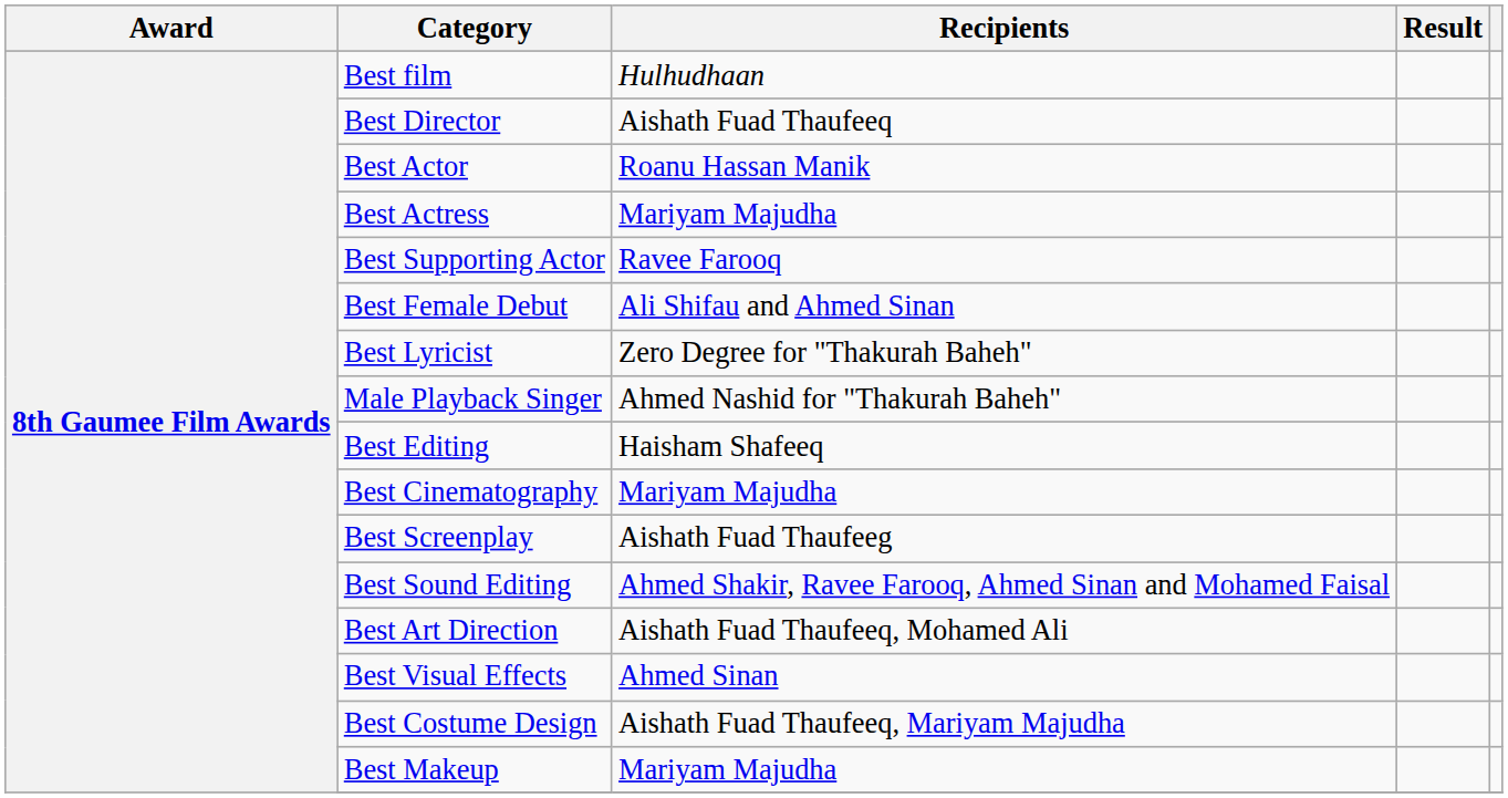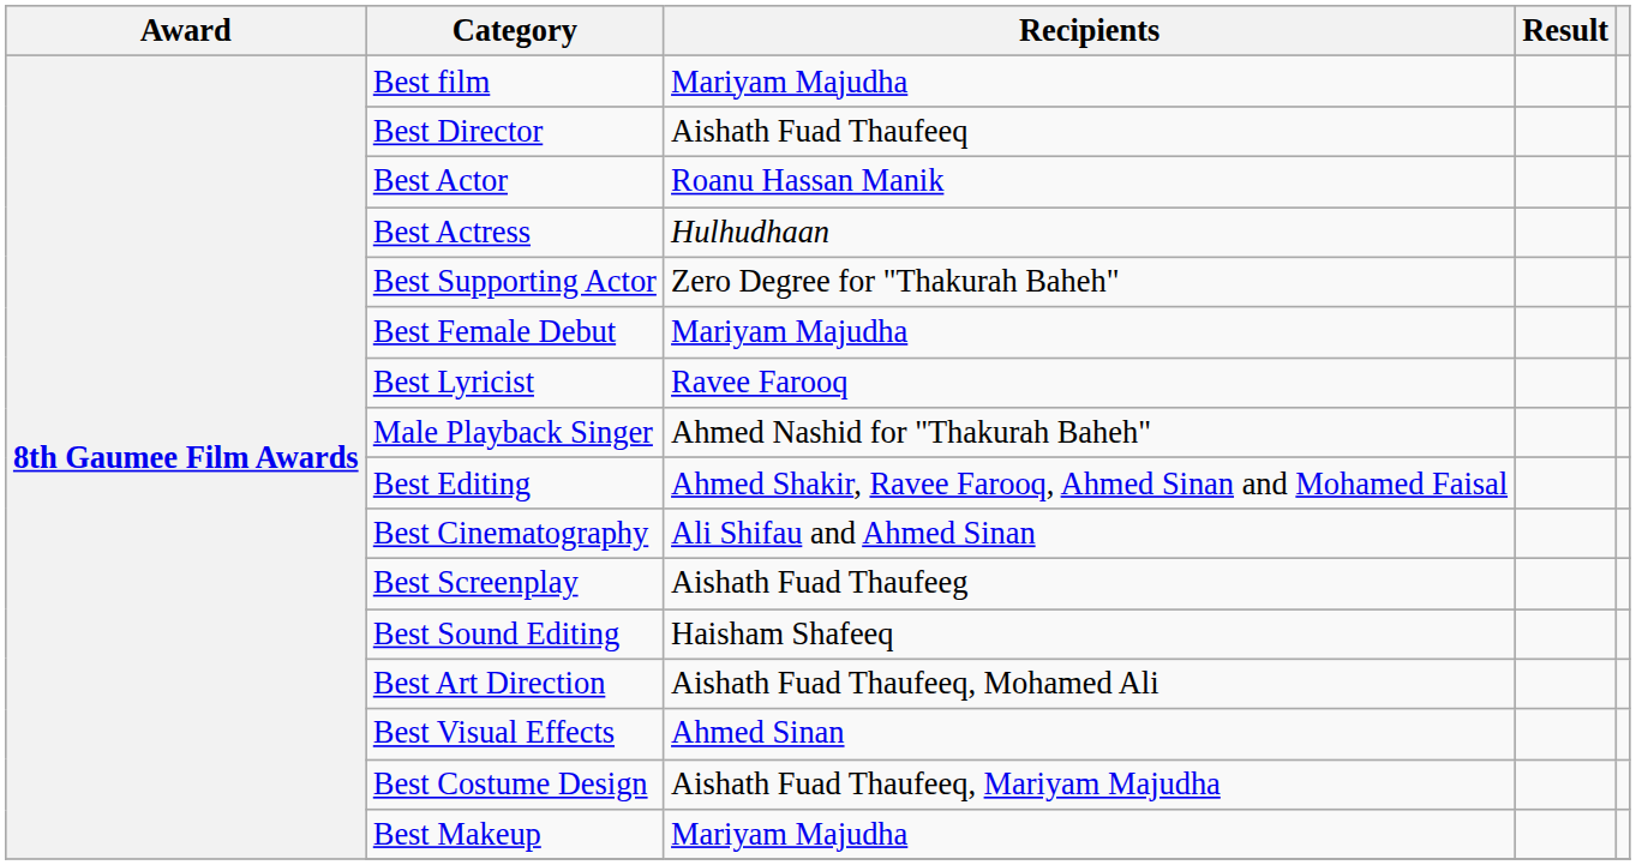 <table class="wikitable plainrowheaders sortable">
 <tr>
 <th scope="col">Award</th>
 <th scope="col">Category</th>
 <th scope="col">Recipients</th>
 <th scope="col">Result</th>
 <th scope="col" class="unsortable"></th>
 </tr>
 <tr>
 <th scope="row" rowspan="22"><a href='#'>8th Gaumee Film Awards</a></th>
 <td><a href='#'>Best film</a></td>
-<td><em>Hulhudhaan</em></td>
+<td><a href='#'>Mariyam Majudha</a></td>
 <td></td>
 <td style="text-align:center;"></td>
 </tr>
 <tr>
 <td><a href='#'>Best Director</a></td>
 <td>Aishath Fuad Thaufeeq</td>
 <td></td>
 <td style="text-align:center;"></td>
 </tr>
 <tr>
 <td><a href='#'>Best Actor</a></td>
 <td><a href='#'>Roanu Hassan Manik</a></td>
 <td></td>
 <td style="text-align:center;"></td>
 </tr>
 <tr>
 <td><a href='#'>Best Actress</a></td>
+<td><em>Hulhudhaan</em></td>
+<td></td>
+<td style="text-align:center;"></td>
+</tr>
+<tr>
+<td><a href='#'>Best Supporting Actor</a></td>
+<td>Zero Degree for "Thakurah Baheh"</td>
+<td></td>
+<td style="text-align:center;"></td>
+</tr>
+<tr>
+<td><a href='#'>Best Female Debut</a></td>
 <td><a href='#'>Mariyam Majudha</a></td>
 <td></td>
 <td style="text-align:center;"></td>
 </tr>
 <tr>
-<td><a href='#'>Best Supporting Actor</a></td>
+<td><a href='#'>Best Lyricist</a></td>
 <td><a href='#'>Ravee Farooq</a></td>
-<td></td>
-<td style="text-align:center;"></td>
-</tr>
-<tr>
-<td><a href='#'>Best Female Debut</a></td>
-<td><a href='#'>Ali Shifau</a> and <a href='#'>Ahmed Sinan</a></td>
-<td></td>
-<td style="text-align:center;"></td>
-</tr>
-<tr>
-<td><a href='#'>Best Lyricist</a></td>
-<td>Zero Degree for "Thakurah Baheh"</td>
 <td></td>
 <td style="text-align:center;"></td>
 </tr>
 <tr>
 <td><a href='#'>Male Playback Singer</a></td>
 <td>Ahmed Nashid for "Thakurah Baheh"</td>
 <td></td>
 <td style="text-align:center;"></td>
 </tr>
 <tr>
 <td><a href='#'>Best Editing</a></td>
-<td>Haisham Shafeeq</td>
+<td><a href='#'>Ahmed Shakir</a>, <a href='#'>Ravee Farooq</a>, <a href='#'>Ahmed Sinan</a> and <a href='#'>Mohamed Faisal</a></td>
 <td></td>
 <td style="text-align:center;"></td>
 </tr>
 <tr>
 <td><a href='#'>Best Cinematography</a></td>
-<td><a href='#'>Mariyam Majudha</a></td>
+<td><a href='#'>Ali Shifau</a> and <a href='#'>Ahmed Sinan</a></td>
 <td></td>
 <td style="text-align:center;"></td>
 </tr>
 <tr>
 <td><a href='#'>Best Screenplay</a></td>
 <td>Aishath Fuad Thaufeeg</td>
 <td></td>
 <td style="text-align:center;"></td>
 </tr>
 <tr>
 <td><a href='#'>Best Sound Editing</a></td>
-<td><a href='#'>Ahmed Shakir</a>, <a href='#'>Ravee Farooq</a>, <a href='#'>Ahmed Sinan</a> and <a href='#'>Mohamed Faisal</a></td>
+<td>Haisham Shafeeq</td>
 <td></td>
 <td style="text-align:center;"></td>
 </tr>
 <tr>
 <td><a href='#'>Best Art Direction</a></td>
 <td>Aishath Fuad Thaufeeq, Mohamed Ali</td>
 <td></td>
 <td style="text-align:center;"></td>
 </tr>
 <tr>
 <td><a href='#'>Best Visual Effects</a></td>
 <td><a href='#'>Ahmed Sinan</a></td>
 <td></td>
 <td style="text-align:center;"></td>
 </tr>
 <tr>
 <td><a href='#'>Best Costume Design</a></td>
 <td>Aishath Fuad Thaufeeq, <a href='#'>Mariyam Majudha</a></td>
 <td></td>
 <td style="text-align:center;"></td>
 </tr>
 <tr>
 <td><a href='#'>Best Makeup</a></td>
 <td><a href='#'>Mariyam Majudha</a></td>
 <td></td>
 <td style="text-align:center;"></td>
 </tr>
 <tr>
 </tr>
 </table>
